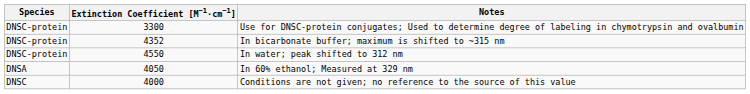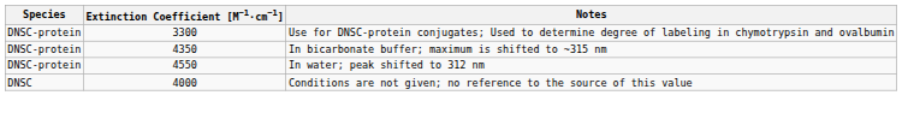 <table class="wikitable" border="1">
 <tr>
 <th>Species</th>
 <th>Extinction Coefficient [M<sup>−1</sup>·cm<sup>−1</sup>]</th>
 <th>Notes</th>
 </tr>
 <tr>
 <td>DNSC-protein</td>
 <td align="center">3300</td>
 <td>Use for DNSC-protein conjugates; Used to determine degree of labeling in chymotrypsin and ovalbumin</td>
 </tr>
 <tr>
 <td>DNSC-protein</td>
-<td align="center">4352</td>
+<td align="center">4350</td>
 <td>In bicarbonate buffer; maximum is shifted to ~315 nm</td>
 </tr>
 <tr>
 <td>DNSC-protein</td>
 <td align="center">4550</td>
 <td>In water; peak shifted to 312 nm</td>
 </tr>
 <tr>
-<td>DNSA</td>
-<td align="center">4050</td>
-<td>In 60% ethanol; Measured at 329 nm</td>
-</tr>
-<tr>
 <td>DNSC</td>
 <td align="center">4000</td>
 <td>Conditions are not given; no reference to the source of this value</td>
 </tr>
 </table>
